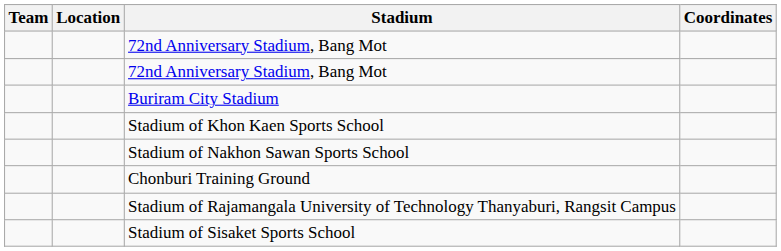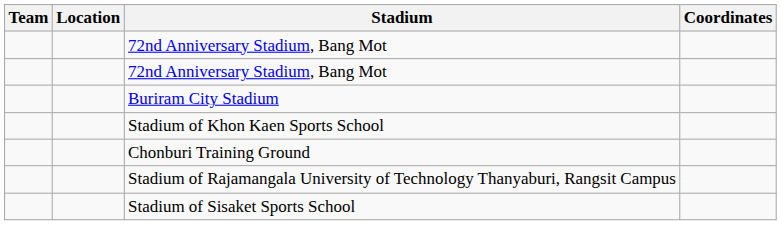 <table class="wikitable sortable">
 <tr>
 <th>Team</th>
 <th>Location</th>
 <th>Stadium</th>
 <th>Coordinates</th>
 </tr>
 <tr>
 <td></td>
 <td></td>
 <td><a href='#'>72nd Anniversary Stadium</a>, Bang Mot</td>
 <td></td>
 </tr>
 <tr>
 <td></td>
 <td></td>
 <td><a href='#'>72nd Anniversary Stadium</a>, Bang Mot</td>
 <td></td>
 </tr>
 <tr>
 <td></td>
 <td></td>
 <td><a href='#'>Buriram City Stadium</a></td>
 <td></td>
 </tr>
 <tr>
 <td></td>
 <td></td>
 <td>Stadium of Khon Kaen Sports School</td>
 <td></td>
 </tr>
 <tr>
 <td></td>
 <td></td>
-<td>Stadium of Nakhon Sawan Sports School</td>
-<td></td>
-</tr>
-<tr>
-<td></td>
-<td></td>
 <td>Chonburi Training Ground</td>
 <td></td>
 </tr>
 <tr>
 <td></td>
 <td></td>
 <td>Stadium of Rajamangala University of Technology Thanyaburi, Rangsit Campus</td>
 <td></td>
 </tr>
 <tr>
 <td></td>
 <td></td>
 <td>Stadium of Sisaket Sports School</td>
 <td></td>
 </tr>
 </table>
